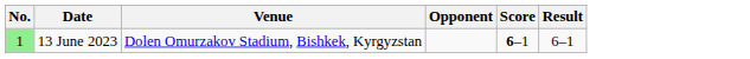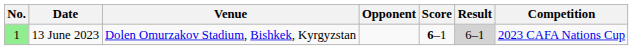 <table class="wikitable sortable">
 <tr>
 <th scope="col">No.</th>
 <th scope="col">Date</th>
 <th scope="col">Venue</th>
 <th scope="col">Opponent</th>
 <th scope="col">Score</th>
 <th scope="col">Result</th>
+<th scope="col">Competition</th>
 </tr>
 <tr>
 <td align="center" style="background: lightgreen;">1</td>
 <td>13 June 2023</td>
 <td><a href='#'>Dolen Omurzakov Stadium</a>, <a href='#'>Bishkek</a>, Kyrgyzstan</td>
 <td></td>
 <td align=center><strong>6</strong>–1</td>
-<td align=center>6–1</td>
+<td align=center style="background: lightgrey;">6–1</td>
+<td><a href='#'>2023 CAFA Nations Cup</a></td>
 </tr>
 </table>
